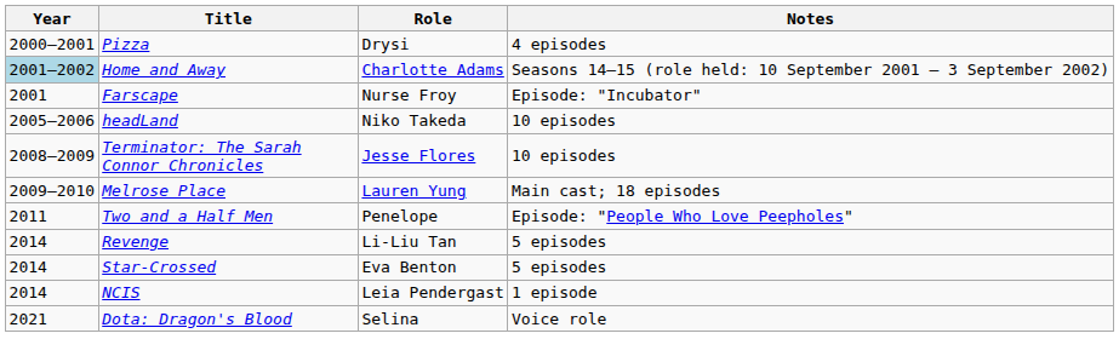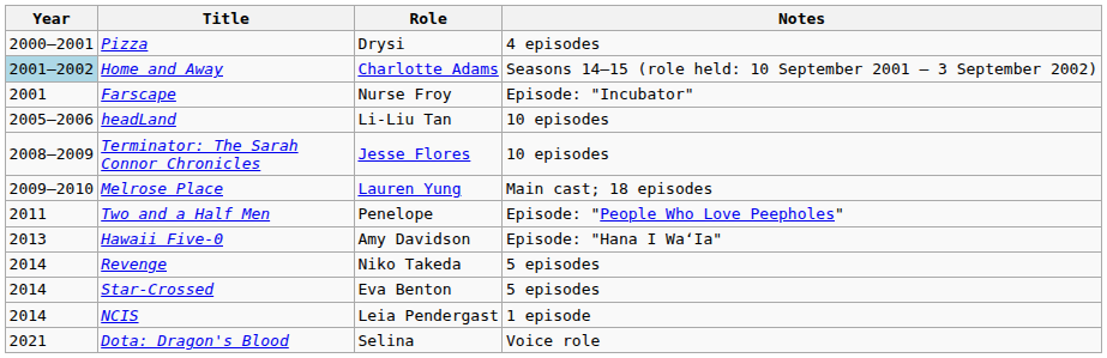 <table class="wikitable sortable">
 <tr>
 <th>Year</th>
 <th style="width:16em;">Title</th>
 <th>Role</th>
 <th class="unsortable">Notes</th>
 </tr>
 <tr>
 <td>2000–2001</td>
 <td><em><a href='#'>Pizza</a></em></td>
 <td>Drysi</td>
 <td>4 episodes</td>
 </tr>
 <tr>
 <td style="background: lightblue;">2001–2002</td>
 <td><em><a href='#'>Home and Away</a></em></td>
 <td><a href='#'>Charlotte Adams</a></td>
 <td>Seasons 14–15 (role held: 10 September 2001 – 3 September 2002)</td>
 </tr>
 <tr>
 <td>2001</td>
 <td><em><a href='#'>Farscape</a></em></td>
 <td>Nurse Froy</td>
 <td>Episode: "Incubator"</td>
 </tr>
 <tr>
 <td>2005–2006</td>
 <td><em><a href='#'>headLand</a></em></td>
-<td>Niko Takeda</td>
+<td>Li-Liu Tan</td>
 <td>10 episodes</td>
 </tr>
 <tr>
 <td>2008–2009</td>
 <td><em><a href='#'>Terminator: The Sarah Connor Chronicles</a></em></td>
 <td><a href='#'>Jesse Flores</a></td>
 <td>10 episodes</td>
 </tr>
 <tr>
 <td>2009–2010</td>
 <td><em><a href='#'>Melrose Place</a></em></td>
 <td><a href='#'>Lauren Yung</a></td>
 <td>Main cast; 18 episodes</td>
 </tr>
 <tr>
 <td>2011</td>
 <td><em><a href='#'>Two and a Half Men</a></em></td>
 <td>Penelope</td>
 <td>Episode: "<a href='#'>People Who Love Peepholes</a>"</td>
 </tr>
 <tr>
+<td>2013</td>
+<td><em><a href='#'>Hawaii Five-0</a></em></td>
+<td>Amy Davidson</td>
+<td>Episode: "Hana I WaʻIa"</td>
+</tr>
+<tr>
 <td>2014</td>
 <td><em><a href='#'>Revenge</a></em></td>
-<td>Li-Liu Tan</td>
+<td>Niko Takeda</td>
 <td>5 episodes</td>
 </tr>
 <tr>
 <td>2014</td>
 <td><em><a href='#'>Star-Crossed</a></em></td>
 <td>Eva Benton</td>
 <td>5 episodes</td>
 </tr>
 <tr>
 <td>2014</td>
 <td><em><a href='#'>NCIS</a></em></td>
 <td>Leia Pendergast</td>
 <td>1 episode</td>
 </tr>
 <tr>
 <td>2021</td>
 <td><em><a href='#'>Dota: Dragon's Blood</a></em></td>
 <td>Selina</td>
 <td>Voice role</td>
 </tr>
 </table>
